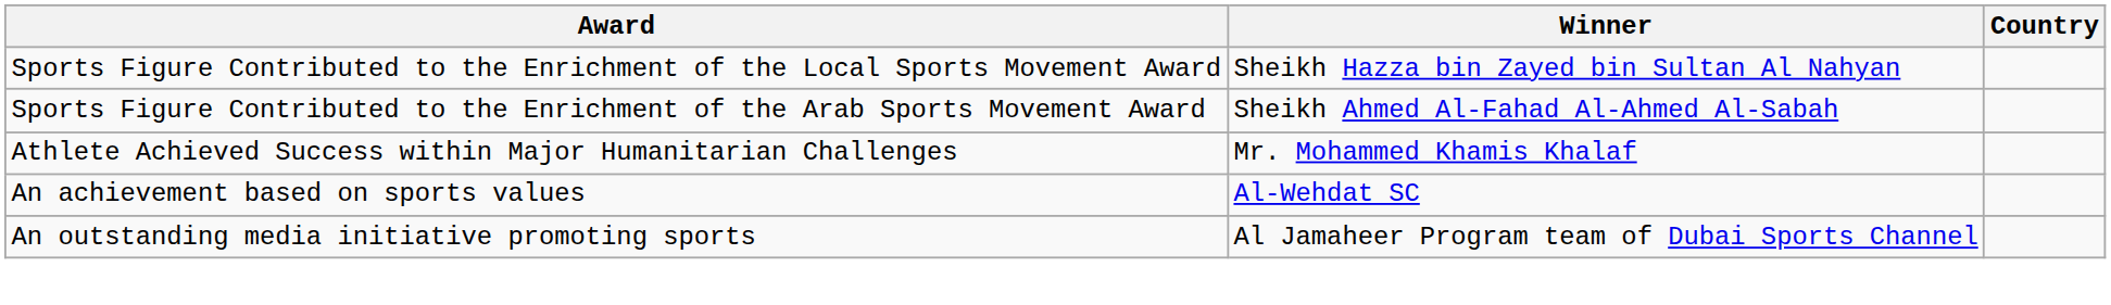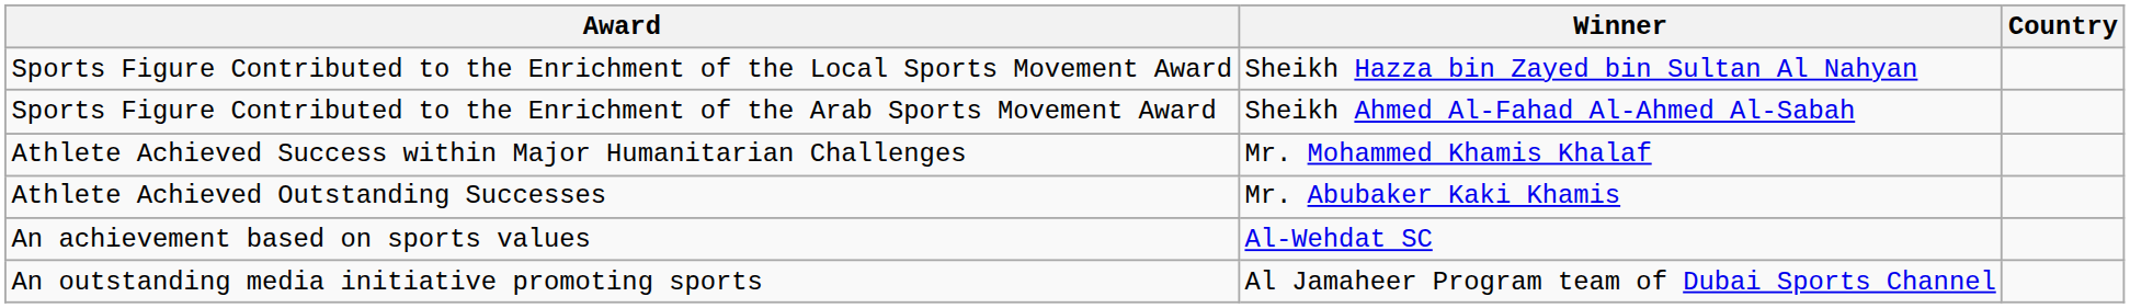 <table class="wikitable">
 <tr>
 <th>Award</th>
 <th>Winner</th>
 <th>Country</th>
 </tr>
 <tr>
 <td>Sports Figure Contributed to the Enrichment of the Local Sports Movement Award</td>
 <td>Sheikh <a href='#'>Hazza bin Zayed bin Sultan Al Nahyan</a></td>
 <td></td>
 </tr>
 <tr>
 <td>Sports Figure Contributed to the Enrichment of the Arab Sports Movement Award</td>
 <td>Sheikh <a href='#'>Ahmed Al-Fahad Al-Ahmed Al-Sabah</a></td>
 <td></td>
 </tr>
 <tr>
 <td>Athlete Achieved Success within Major Humanitarian Challenges</td>
 <td>Mr. <a href='#'>Mohammed Khamis Khalaf</a></td>
 <td></td>
 </tr>
 <tr>
+<td>Athlete Achieved Outstanding Successes</td>
+<td>Mr. <a href='#'>Abubaker Kaki Khamis</a></td>
+<td></td>
+</tr>
+<tr>
 <td>An achievement based on sports values</td>
 <td><a href='#'>Al-Wehdat SC</a></td>
 <td></td>
 </tr>
 <tr>
 <td>An outstanding media initiative promoting sports</td>
 <td>Al Jamaheer Program team of <a href='#'>Dubai Sports Channel</a></td>
 <td></td>
 </tr>
 </table>
